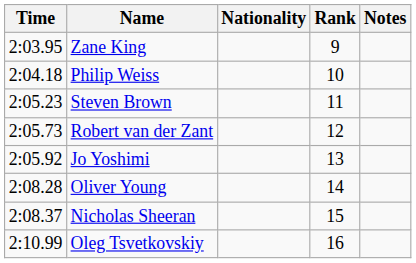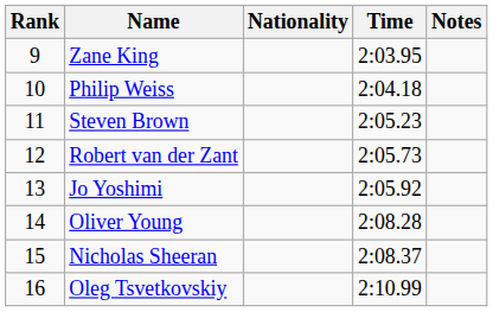 <table class="wikitable sortable" style="text-align:center">
 <tr>
-<th>Time</th>
+<th>Rank</th>
 <th>Name</th>
 <th>Nationality</th>
-<th>Rank</th>
+<th>Time</th>
 <th>Notes</th>
 </tr>
 <tr>
-<td>2:03.95</td>
+<td>9</td>
 <td align=left><a href='#'>Zane King</a></td>
 <td align=left></td>
-<td>9</td>
+<td>2:03.95</td>
 <td></td>
 </tr>
 <tr>
-<td>2:04.18</td>
+<td>10</td>
 <td align=left><a href='#'>Philip Weiss</a></td>
 <td align=left></td>
-<td>10</td>
+<td>2:04.18</td>
 <td></td>
 </tr>
 <tr>
-<td>2:05.23</td>
+<td>11</td>
 <td align=left><a href='#'>Steven Brown</a></td>
 <td align=left></td>
-<td>11</td>
+<td>2:05.23</td>
 <td></td>
 </tr>
 <tr>
-<td>2:05.73</td>
+<td>12</td>
 <td align=left><a href='#'>Robert van der Zant</a></td>
 <td align=left></td>
-<td>12</td>
+<td>2:05.73</td>
 <td></td>
 </tr>
 <tr>
-<td>2:05.92</td>
+<td>13</td>
 <td align=left><a href='#'>Jo Yoshimi</a></td>
 <td align=left></td>
-<td>13</td>
+<td>2:05.92</td>
 <td></td>
 </tr>
 <tr>
-<td>2:08.28</td>
+<td>14</td>
 <td align=left><a href='#'>Oliver Young</a></td>
 <td align=left></td>
-<td>14</td>
+<td>2:08.28</td>
 <td></td>
 </tr>
 <tr>
-<td>2:08.37</td>
+<td>15</td>
 <td align=left><a href='#'>Nicholas Sheeran</a></td>
 <td align=left></td>
-<td>15</td>
+<td>2:08.37</td>
 <td></td>
 </tr>
 <tr>
-<td>2:10.99</td>
+<td>16</td>
 <td align=left><a href='#'>Oleg Tsvetkovskiy</a></td>
 <td align=left></td>
-<td>16</td>
+<td>2:10.99</td>
 <td></td>
 </tr>
 </table>
